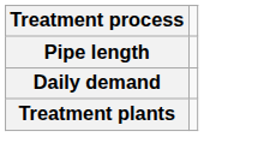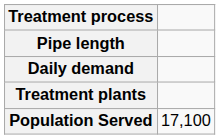 <table class="wikitable">
 <tr>
 </tr>
 <tr>
 <th scope="col">Treatment process</th>
 <td scope="col"></td>
 </tr>
 <tr>
 <th scope="row">Pipe length</th>
 <td></td>
 </tr>
 <tr>
 <th scope="row">Daily demand</th>
 <td></td>
 </tr>
 <tr>
 <th scope="row">Treatment plants</th>
 <td></td>
 </tr>
+<tr>
+<th scope="row">Population Served</th>
+<td>17,100</td>
+</tr>
 </table>
